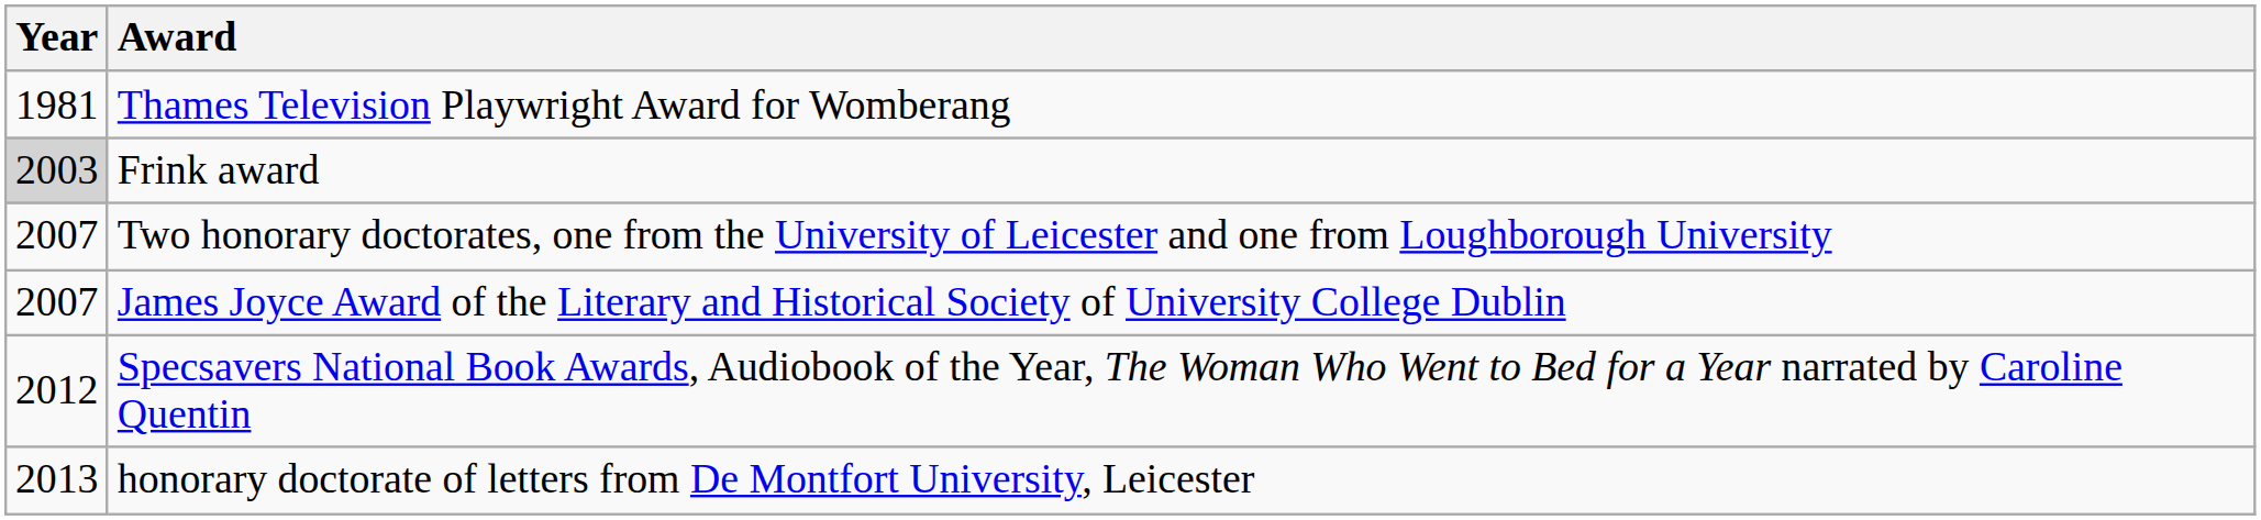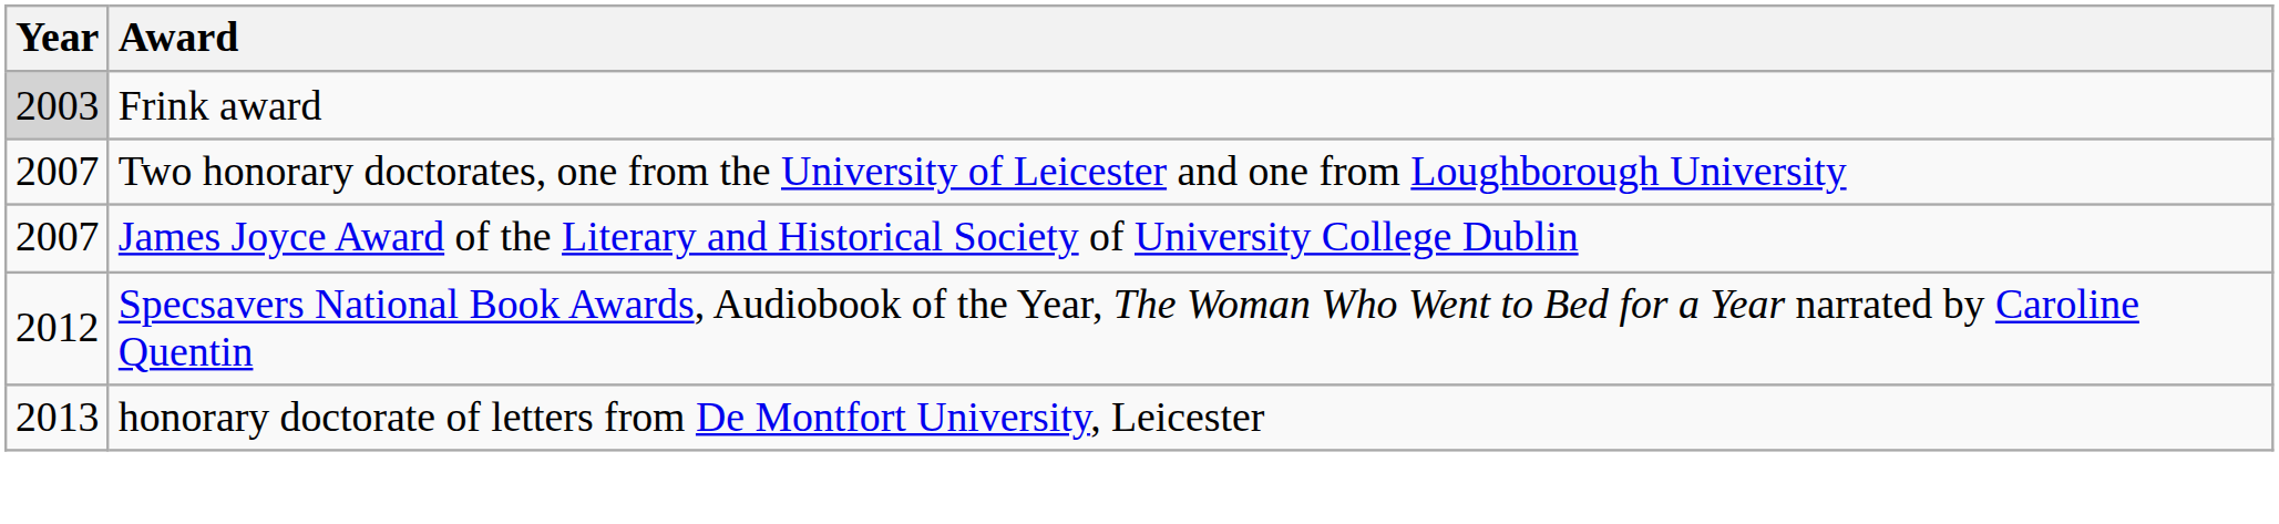 <table class="wikitable">
 <tr>
 <th style="text-align:left">Year</th>
 <th style="text-align:left">Award</th>
-</tr>
-<tr>
-<td>1981</td>
-<td><a href='#'>Thames Television</a> Playwright Award for Womberang</td>
 </tr>
 <tr>
 <td style="background: lightgrey;">2003</td>
 <td>Frink award</td>
 </tr>
 <tr>
 <td>2007</td>
 <td>Two honorary doctorates, one from the <a href='#'>University of Leicester</a> and one from <a href='#'>Loughborough University</a></td>
 </tr>
 <tr>
 <td>2007</td>
 <td><a href='#'>James Joyce Award</a> of the <a href='#'>Literary and Historical Society</a> of <a href='#'>University College Dublin</a></td>
 </tr>
 <tr>
 <td>2012</td>
 <td><a href='#'>Specsavers National Book Awards</a>, Audiobook of the Year, <em>The Woman Who Went to Bed for a Year</em> narrated by <a href='#'>Caroline Quentin</a></td>
 </tr>
 <tr>
 <td>2013</td>
 <td>honorary doctorate of letters from <a href='#'>De Montfort University</a>, Leicester</td>
 </tr>
 </table>
